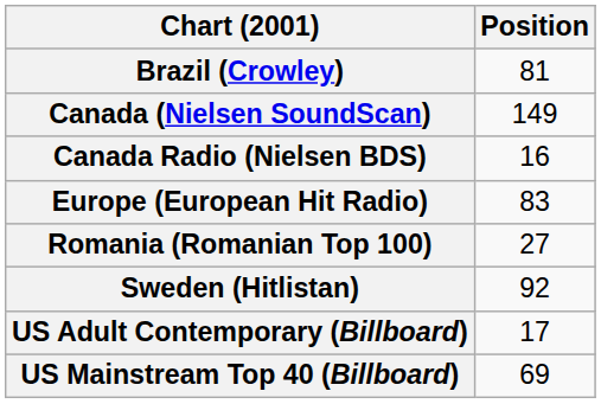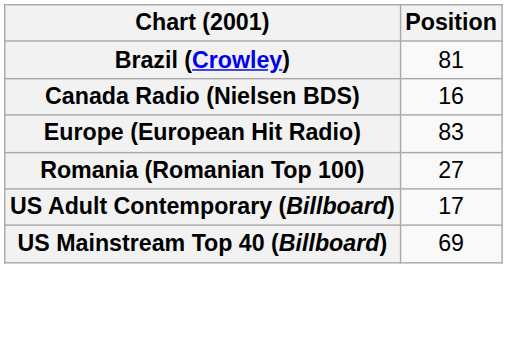 <table class="wikitable sortable plainrowheaders" style="text-align:center">
 <tr>
 <th>Chart (2001)</th>
 <th>Position</th>
 </tr>
 <tr>
 <th scope="row">Brazil (<a href='#'>Crowley</a>)</th>
 <td>81</td>
-</tr>
-<tr>
-<th scope="row">Canada (<a href='#'>Nielsen SoundScan</a>)</th>
-<td>149</td>
 </tr>
 <tr>
 <th scope="row">Canada Radio (Nielsen BDS)</th>
 <td>16</td>
 </tr>
 <tr>
 <th scope="row">Europe (European Hit Radio)</th>
 <td>83</td>
 </tr>
 <tr>
 <th scope="row">Romania (Romanian Top 100)</th>
 <td>27</td>
 </tr>
 <tr>
-<th scope="row">Sweden (Hitlistan)</th>
-<td>92</td>
-</tr>
-<tr>
 <th scope="row">US Adult Contemporary (<em>Billboard</em>)</th>
 <td>17</td>
 </tr>
 <tr>
 <th scope="row">US Mainstream Top 40 (<em>Billboard</em>)</th>
 <td>69</td>
 </tr>
 </table>
